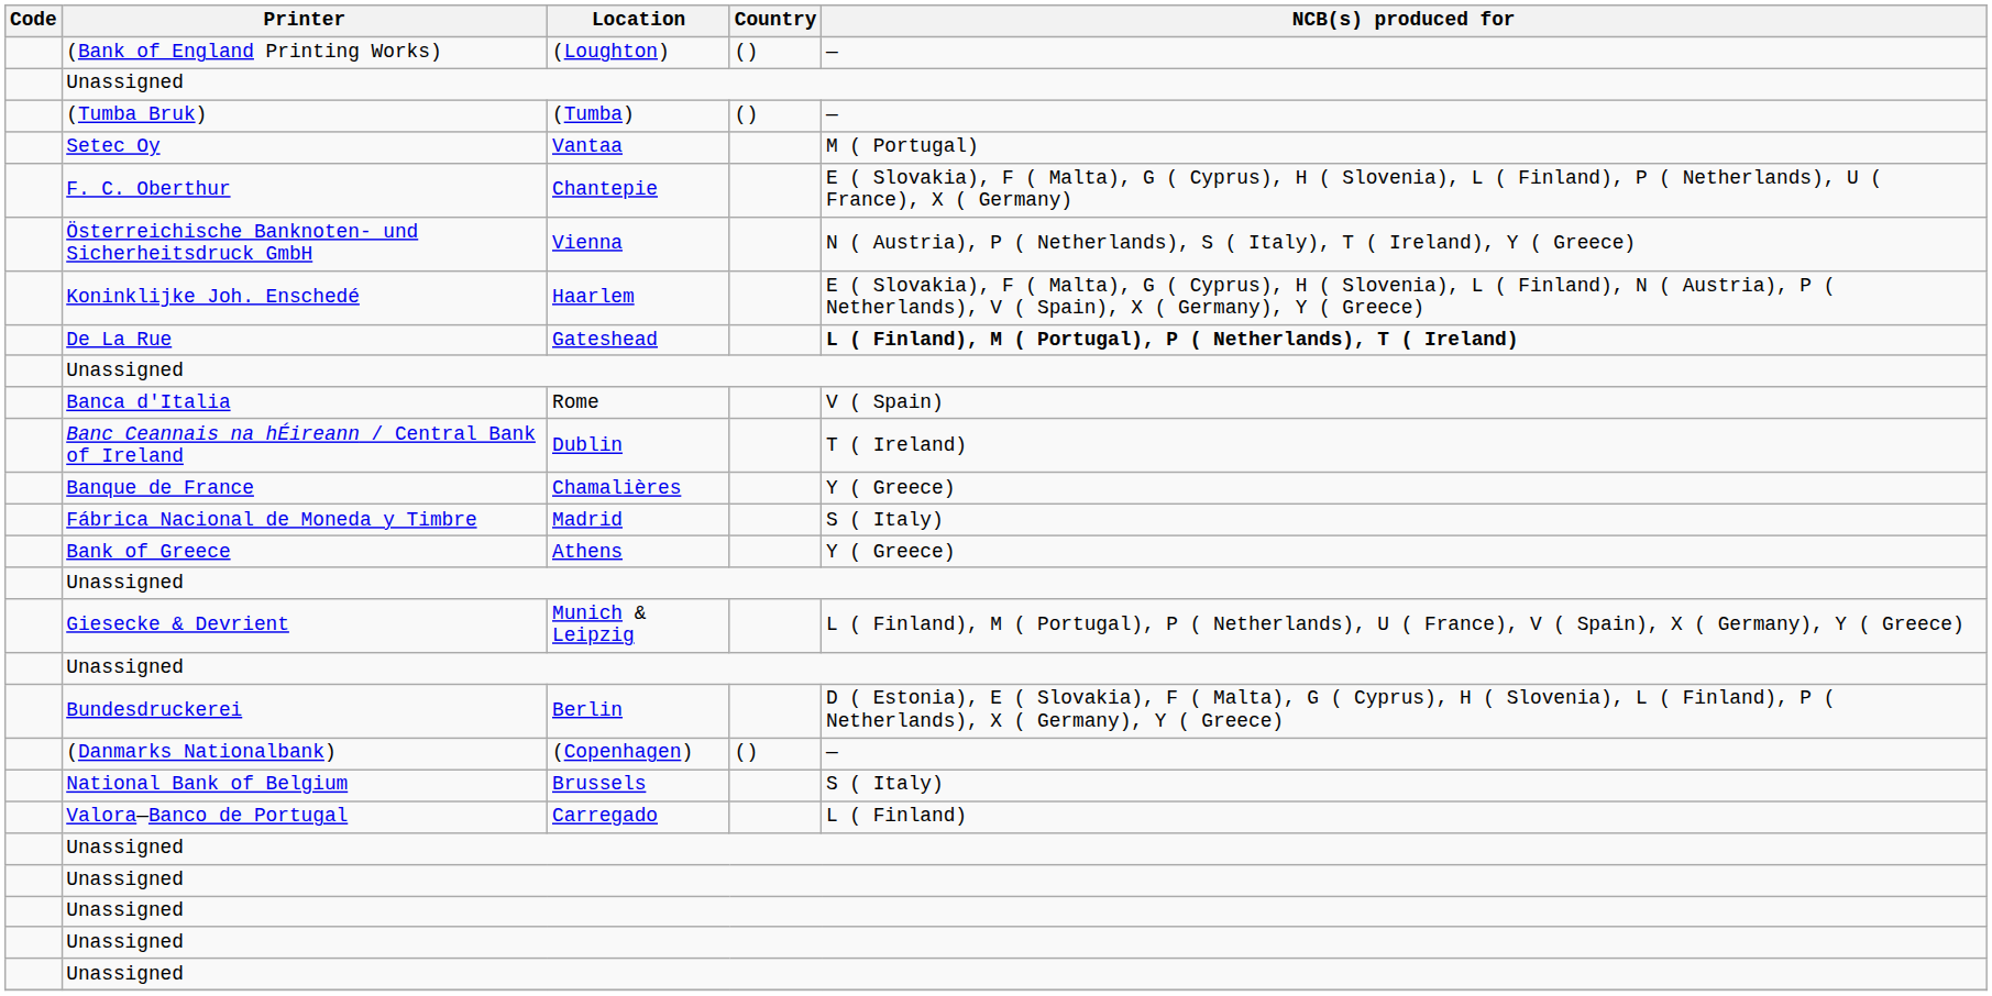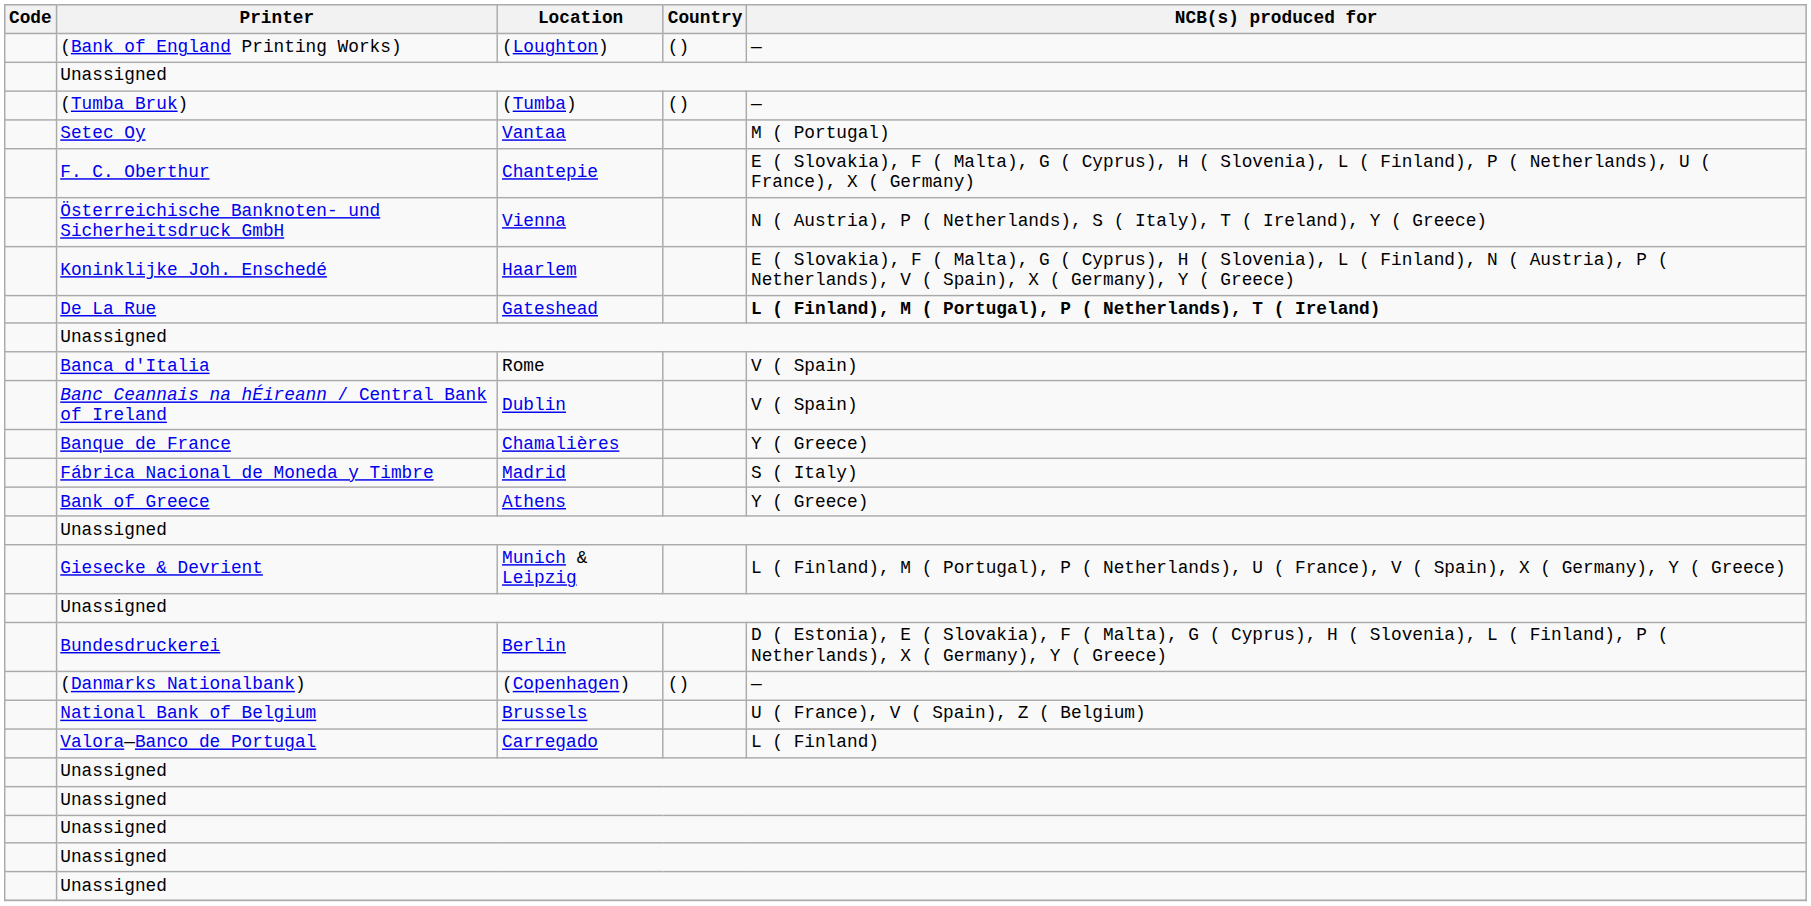 <table class="wikitable" style="font-size:95%;">
 <tr style="background:#ccc;">
 <th>Code</th>
 <th>Printer</th>
 <th>Location</th>
 <th>Country</th>
 <th>NCB(s) produced for</th>
 </tr>
 <tr>
 <td></td>
 <td>(<a href='#'>Bank of England</a> Printing Works)</td>
 <td>(<a href='#'>Loughton</a>)</td>
 <td>()</td>
 <td>—</td>
 </tr>
 <tr>
 <td></td>
 <td style="text-align:left;" colspan="4">Unassigned</td>
 </tr>
 <tr>
 <td></td>
 <td>(<a href='#'>Tumba Bruk</a>)</td>
 <td>(<a href='#'>Tumba</a>)</td>
 <td>()</td>
 <td>—</td>
 </tr>
 <tr>
 <td></td>
 <td><a href='#'>Setec Oy</a></td>
 <td><a href='#'>Vantaa</a></td>
 <td></td>
 <td>M ( Portugal)</td>
 </tr>
 <tr>
 <td></td>
 <td><a href='#'>F. C. Oberthur</a></td>
 <td><a href='#'>Chantepie</a></td>
 <td></td>
 <td>E ( Slovakia), F ( Malta), G ( Cyprus), H ( Slovenia), L ( Finland), P ( Netherlands), U ( France), X ( Germany)</td>
 </tr>
 <tr>
 <td></td>
 <td><a href='#'>Österreichische Banknoten‐ und Sicherheitsdruck GmbH</a></td>
 <td><a href='#'>Vienna</a></td>
 <td></td>
 <td>N ( Austria), P ( Netherlands), S ( Italy), T ( Ireland), Y ( Greece)</td>
 </tr>
 <tr>
 <td></td>
 <td><a href='#'>Koninklijke Joh. Enschedé</a></td>
 <td><a href='#'>Haarlem</a></td>
 <td></td>
 <td>E ( Slovakia), F ( Malta), G ( Cyprus), H ( Slovenia), L ( Finland), N ( Austria), P ( Netherlands), V ( Spain), X ( Germany), Y ( Greece)</td>
 </tr>
 <tr>
 <td></td>
 <td><a href='#'>De La Rue</a></td>
 <td><a href='#'>Gateshead</a></td>
 <td></td>
 <td><strong>L ( Finland), M ( Portugal), P ( Netherlands), T ( Ireland)</strong></td>
 </tr>
 <tr>
 <td></td>
 <td style="text-align:left;" colspan="4">Unassigned</td>
 </tr>
 <tr>
 <td><br></td>
 <td><a href='#'>Banca d'Italia</a></td>
 <td>Rome</td>
 <td></td>
 <td>V ( Spain)</td>
 </tr>
 <tr>
 <td></td>
 <td><a href='#'><em>Banc Ceannais na hÉireann</em> / Central Bank of Ireland</a></td>
 <td><a href='#'>Dublin</a></td>
 <td></td>
-<td>T ( Ireland)</td>
+<td>V ( Spain)</td>
 </tr>
 <tr>
 <td></td>
 <td><a href='#'>Banque de France</a></td>
 <td><a href='#'>Chamalières</a></td>
 <td></td>
 <td>Y ( Greece)</td>
 </tr>
 <tr>
 <td></td>
 <td><a href='#'>Fábrica Nacional de Moneda y Timbre</a></td>
 <td><a href='#'>Madrid</a></td>
 <td></td>
 <td>S ( Italy)</td>
 </tr>
 <tr>
 <td></td>
 <td><a href='#'>Bank of Greece</a></td>
 <td><a href='#'>Athens</a></td>
 <td></td>
 <td>Y ( Greece)</td>
 </tr>
 <tr>
 <td></td>
 <td style="text-align:left;" colspan="4">Unassigned</td>
 </tr>
 <tr>
 <td></td>
 <td><a href='#'>Giesecke & Devrient</a></td>
 <td><a href='#'>Munich</a> & <a href='#'>Leipzig</a></td>
 <td></td>
 <td>L ( Finland), M ( Portugal), P ( Netherlands), U ( France), V ( Spain), X ( Germany), Y ( Greece)</td>
 </tr>
 <tr>
 <td></td>
 <td style="text-align:left;" colspan="4">Unassigned</td>
 </tr>
 <tr>
 <td></td>
 <td><a href='#'>Bundesdruckerei</a></td>
 <td><a href='#'>Berlin</a></td>
 <td></td>
 <td>D ( Estonia), E ( Slovakia), F ( Malta), G ( Cyprus), H ( Slovenia), L ( Finland), P ( Netherlands), X ( Germany), Y ( Greece)</td>
 </tr>
 <tr>
 <td></td>
 <td>(<a href='#'>Danmarks Nationalbank</a>)</td>
 <td>(<a href='#'>Copenhagen</a>)</td>
 <td>()</td>
 <td>—</td>
 </tr>
 <tr>
 <td></td>
 <td><a href='#'>National Bank of Belgium</a></td>
 <td><a href='#'>Brussels</a></td>
 <td></td>
-<td>S ( Italy)</td>
+<td>U ( France), V ( Spain), Z ( Belgium)</td>
 </tr>
 <tr>
 <td></td>
 <td><a href='#'>Valora</a>—<a href='#'>Banco de Portugal</a></td>
 <td><a href='#'>Carregado</a></td>
 <td></td>
 <td>L ( Finland)</td>
 </tr>
 <tr>
 <td></td>
 <td style="text-align:left;" colspan="4">Unassigned</td>
 </tr>
 <tr>
 <td></td>
 <td style="text-align:left;" colspan="4">Unassigned</td>
 </tr>
 <tr>
 <td></td>
 <td style="text-align:left;" colspan="4">Unassigned</td>
 </tr>
 <tr>
 <td></td>
 <td style="text-align:left;" colspan="4">Unassigned</td>
 </tr>
 <tr>
 <td></td>
 <td style="text-align:left;" colspan="4">Unassigned</td>
 </tr>
 <tr>
 </tr>
 </table>
